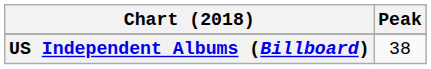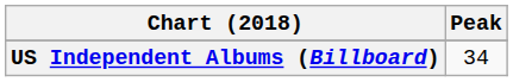 <table class="wikitable sortable plainrowheaders" style="text-align:center">
 <tr>
 <th scope="col">Chart (2018)</th>
 <th scope="col">Peak</th>
 </tr>
 <tr>
 </tr>
 <tr>
 </tr>
 <tr>
 <th scope="row">US <a href='#'>Independent Albums</a> (<em><a href='#'>Billboard</a></em>)</th>
-<td>38</td>
+<td>34</td>
 </tr>
 </table>
